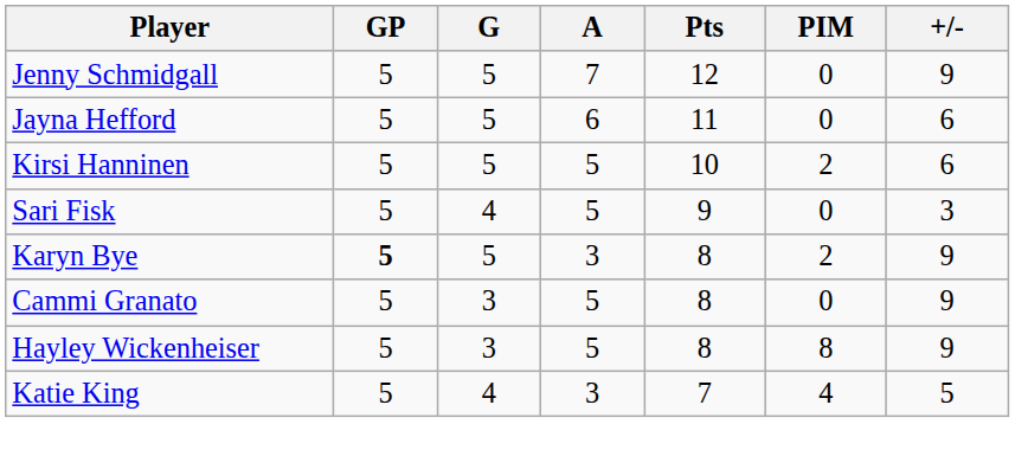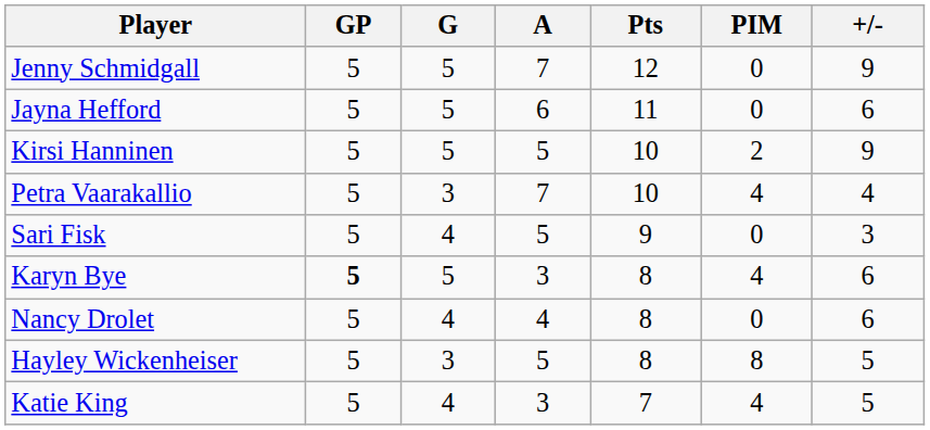 <table class="wikitable sortable" style="text-align:center;">
 <tr>
 <th width="175px">Player</th>
 <th width="50px">GP</th>
 <th width="50px">G</th>
 <th width="50px">A</th>
 <th width="60px">Pts</th>
 <th width="60px">PIM</th>
 <th width="60px">+/-</th>
 </tr>
 <tr align=center>
 <td align=left> <a href='#'>Jenny Schmidgall</a></td>
 <td>5</td>
 <td>5</td>
 <td>7</td>
 <td>12</td>
 <td>0</td>
 <td>9</td>
 </tr>
 <tr align=center>
 <td align=left> <a href='#'>Jayna Hefford</a></td>
 <td>5</td>
 <td>5</td>
 <td>6</td>
 <td>11</td>
 <td>0</td>
 <td>6</td>
 </tr>
 <tr align=center>
 <td align=left> <a href='#'>Kirsi Hanninen</a></td>
 <td>5</td>
 <td>5</td>
 <td>5</td>
 <td>10</td>
 <td>2</td>
-<td>6</td>
+<td>9</td>
+</tr>
+<tr align=center>
+<td align=left> <a href='#'>Petra Vaarakallio</a></td>
+<td>5</td>
+<td>3</td>
+<td>7</td>
+<td>10</td>
+<td>4</td>
+<td>4</td>
 </tr>
 <tr align=center>
 <td align=left> <a href='#'>Sari Fisk</a></td>
 <td>5</td>
 <td>4</td>
 <td>5</td>
 <td>9</td>
 <td>0</td>
 <td>3</td>
 </tr>
 <tr align=center>
 <td align=left> <a href='#'>Karyn Bye</a></td>
 <td><strong>5</strong></td>
 <td>5</td>
 <td>3</td>
 <td>8</td>
-<td>2</td>
-<td>9</td>
+<td>4</td>
+<td>6</td>
 </tr>
 <tr align=center>
-<td align=left> <a href='#'>Cammi Granato</a></td>
+<td align=left> <a href='#'>Nancy Drolet</a></td>
 <td>5</td>
-<td>3</td>
-<td>5</td>
+<td>4</td>
+<td>4</td>
 <td>8</td>
 <td>0</td>
-<td>9</td>
+<td>6</td>
 </tr>
 <tr align=center>
 <td align=left> <a href='#'>Hayley Wickenheiser</a></td>
 <td>5</td>
 <td>3</td>
 <td>5</td>
 <td>8</td>
 <td>8</td>
-<td>9</td>
+<td>5</td>
 </tr>
 <tr align=center>
 <td align=left> <a href='#'>Katie King</a></td>
 <td>5</td>
 <td>4</td>
 <td>3</td>
 <td>7</td>
 <td>4</td>
 <td>5</td>
 </tr>
 </table>
